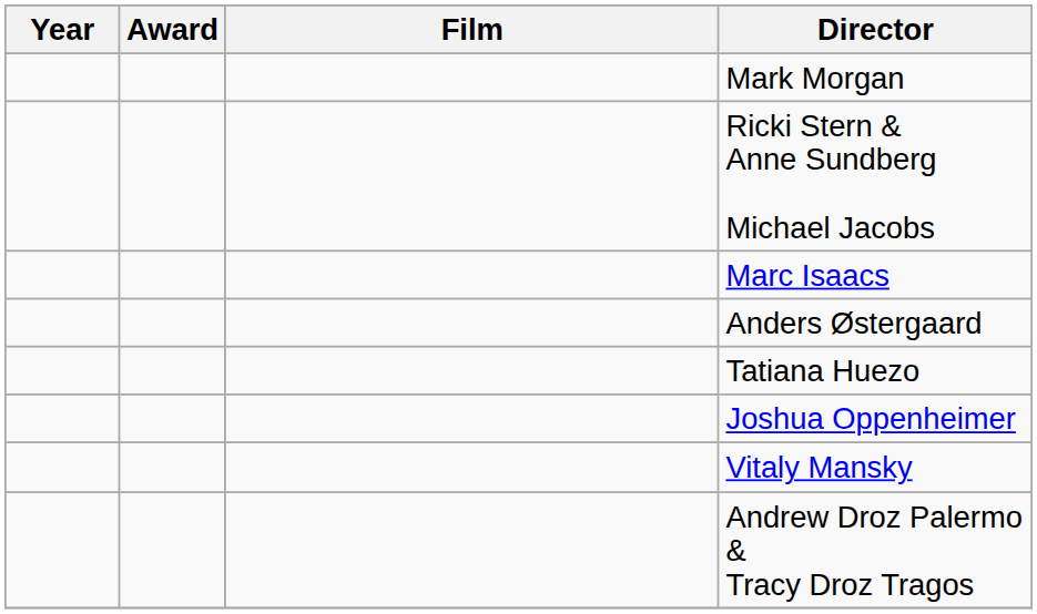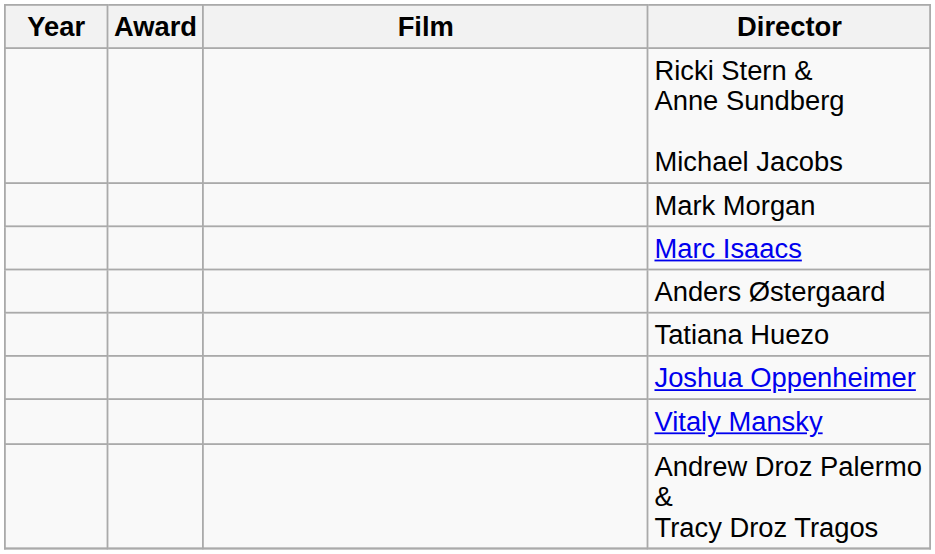 <table class="wikitable" style="font-size: 95%;">
 <tr>
 <th width="50">Year</th>
 <th>Award</th>
 <th width="240">Film</th>
 <th width="150">Director</th>
 </tr>
 <tr>
 <td></td>
 <td></td>
 <td></td>
-<td> Mark Morgan</td>
+<td> Ricki Stern &<br> Anne Sundberg<br><br> Michael Jacobs</td>
 </tr>
 <tr>
 <td></td>
 <td></td>
 <td></td>
-<td> Ricki Stern &<br> Anne Sundberg<br><br> Michael Jacobs</td>
+<td> Mark Morgan</td>
 </tr>
 <tr>
 <td></td>
 <td></td>
 <td></td>
 <td> <a href='#'>Marc Isaacs</a></td>
 </tr>
 <tr>
 <td></td>
 <td></td>
 <td></td>
 <td> Anders Østergaard</td>
 </tr>
 <tr>
 <td></td>
 <td></td>
 <td></td>
 <td> Tatiana Huezo</td>
 </tr>
 <tr>
 <td></td>
 <td></td>
 <td></td>
 <td> <a href='#'>Joshua Oppenheimer</a></td>
 </tr>
 <tr>
 <td></td>
 <td></td>
 <td></td>
 <td> <a href='#'>Vitaly Mansky</a></td>
 </tr>
 <tr>
 <td></td>
 <td></td>
 <td></td>
 <td>  Andrew Droz Palermo &<br> Tracy Droz Tragos</td>
 </tr>
 <tr>
 </tr>
 </table>
